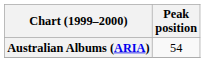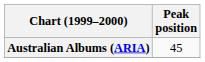 <table class="wikitable sortable plainrowheaders" style="text-align:center">
 <tr>
 <th scope="col">Chart (1999–2000)</th>
 <th scope="col">Peak<br>position</th>
 </tr>
 <tr>
 <th scope="row">Australian Albums (<a href='#'>ARIA</a>)</th>
-<td>54</td>
+<td>45</td>
 </tr>
 <tr>
 </tr>
 <tr>
 </tr>
 <tr>
 </tr>
 <tr>
 </tr>
 <tr>
 </tr>
 <tr>
 </tr>
 </table>
